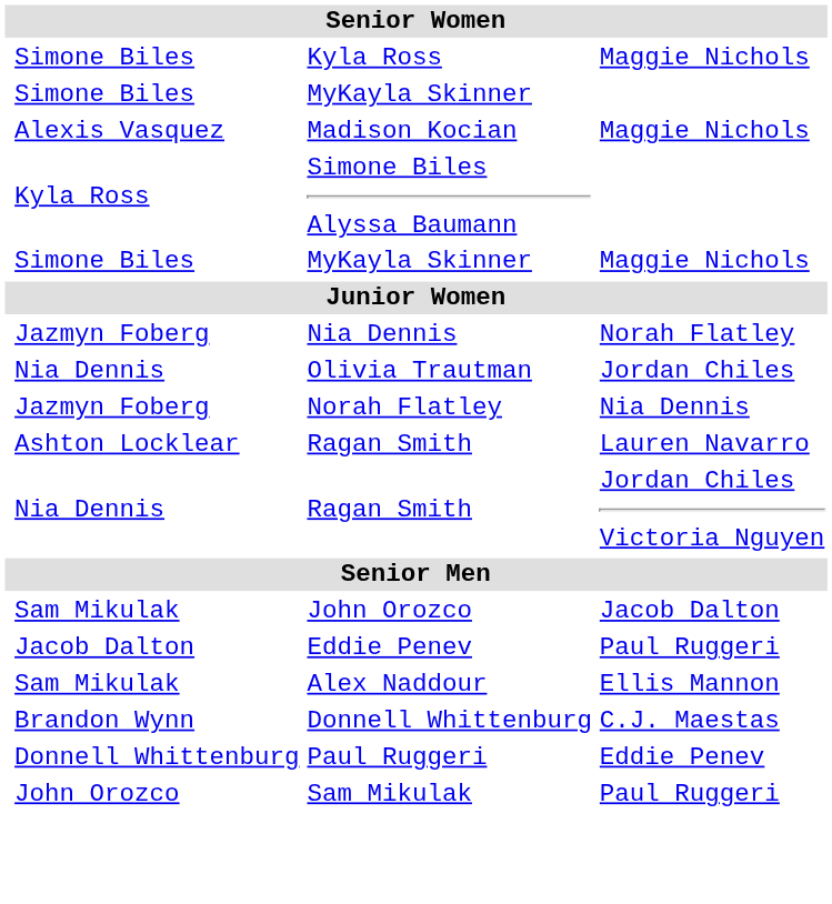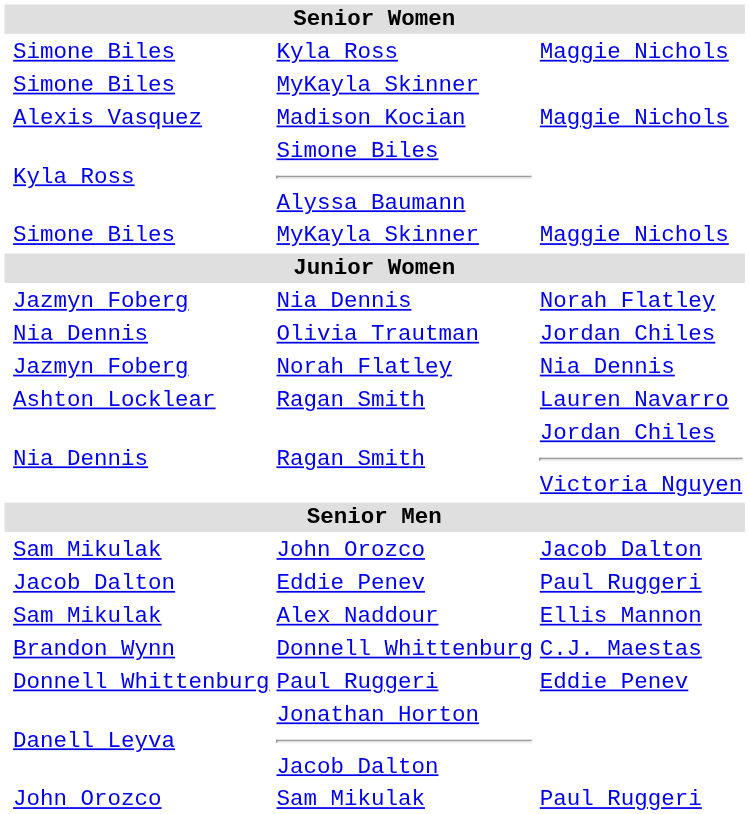 <table>
 <tr style="background:#dfdfdf;">
 <td colspan="4" style="text-align:center;"><strong>Senior Women</strong></td>
 </tr>
 <tr>
 <th scope=row style="text-align:left"></th>
 <td><a href='#'>Simone Biles</a></td>
 <td><a href='#'>Kyla Ross</a></td>
 <td><a href='#'>Maggie Nichols</a></td>
 </tr>
 <tr>
 <th scope=row style="text-align:left"></th>
 <td><a href='#'>Simone Biles</a></td>
 <td><a href='#'>MyKayla Skinner</a></td>
 <td></td>
 </tr>
 <tr>
 <th scope=row style="text-align:left"></th>
 <td><a href='#'>Alexis Vasquez</a></td>
 <td><a href='#'>Madison Kocian</a></td>
 <td><a href='#'>Maggie Nichols</a></td>
 </tr>
 <tr>
 <th scope=row style="text-align:left"></th>
 <td><a href='#'>Kyla Ross</a></td>
 <td><a href='#'>Simone Biles</a><hr><a href='#'>Alyssa Baumann</a></td>
 <td></td>
 </tr>
 <tr>
 <th scope=row style="text-align:left"></th>
 <td><a href='#'>Simone Biles</a></td>
 <td><a href='#'>MyKayla Skinner</a></td>
 <td><a href='#'>Maggie Nichols</a></td>
 </tr>
 <tr style="background:#dfdfdf;">
 <td colspan="4" style="text-align:center;"><strong>Junior Women</strong></td>
 </tr>
 <tr>
 <th scope=row style="text-align:left"></th>
 <td><a href='#'>Jazmyn Foberg</a></td>
 <td><a href='#'>Nia Dennis</a></td>
 <td><a href='#'>Norah Flatley</a></td>
 </tr>
 <tr>
 <th scope=row style="text-align:left"></th>
 <td><a href='#'>Nia Dennis</a></td>
 <td><a href='#'>Olivia Trautman</a></td>
 <td><a href='#'>Jordan Chiles</a></td>
 </tr>
 <tr>
 <th scope=row style="text-align:left"></th>
 <td><a href='#'>Jazmyn Foberg</a></td>
 <td><a href='#'>Norah Flatley</a></td>
 <td><a href='#'>Nia Dennis</a></td>
 </tr>
 <tr>
 <th scope=row style="text-align:left"></th>
 <td><a href='#'>Ashton Locklear</a></td>
 <td><a href='#'>Ragan Smith</a></td>
 <td><a href='#'>Lauren Navarro</a></td>
 </tr>
 <tr>
 <th scope=row style="text-align:left"></th>
 <td><a href='#'>Nia Dennis</a></td>
 <td><a href='#'>Ragan Smith</a></td>
 <td><a href='#'>Jordan Chiles</a><hr><a href='#'>Victoria Nguyen</a></td>
 </tr>
 <tr style="background:#dfdfdf;">
 <td colspan="4" style="text-align:center;"><strong>Senior Men</strong></td>
 </tr>
 <tr>
 <th scope=row style="text-align:left"></th>
 <td><a href='#'>Sam Mikulak</a></td>
 <td><a href='#'>John Orozco</a></td>
 <td><a href='#'>Jacob Dalton</a></td>
 </tr>
 <tr>
 <th scope=row style="text-align:left"></th>
 <td><a href='#'>Jacob Dalton</a></td>
 <td><a href='#'>Eddie Penev</a></td>
 <td><a href='#'>Paul Ruggeri</a></td>
 </tr>
 <tr>
 <th scope=row style="text-align:left"></th>
 <td><a href='#'>Sam Mikulak</a></td>
 <td><a href='#'>Alex Naddour</a></td>
 <td><a href='#'>Ellis Mannon</a></td>
 </tr>
 <tr>
 <th scope=row style="text-align:left"></th>
 <td><a href='#'>Brandon Wynn</a></td>
 <td><a href='#'>Donnell Whittenburg</a></td>
 <td><a href='#'>C.J. Maestas</a></td>
 </tr>
 <tr>
 <th scope=row style="text-align:left"></th>
 <td><a href='#'>Donnell Whittenburg</a></td>
 <td><a href='#'>Paul Ruggeri</a></td>
 <td><a href='#'>Eddie Penev</a></td>
 </tr>
 <tr>
 <th scope=row style="text-align:left"></th>
+<td><a href='#'>Danell Leyva</a></td>
+<td><a href='#'>Jonathan Horton</a><hr><a href='#'>Jacob Dalton</a></td>
+<td></td>
+</tr>
+<tr>
+<th scope=row style="text-align:left"></th>
 <td><a href='#'>John Orozco</a></td>
 <td><a href='#'>Sam Mikulak</a></td>
 <td><a href='#'>Paul Ruggeri</a></td>
 </tr>
 </table>
